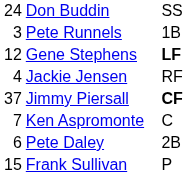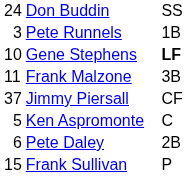 <table>
 <tr>
 <td>24</td>
 <td><a href='#'>Don Buddin</a></td>
 <td>SS</td>
 </tr>
 <tr>
 <td>  3</td>
 <td><a href='#'>Pete Runnels</a></td>
 <td>1B</td>
 </tr>
 <tr>
-<td>12</td>
+<td>10</td>
 <td><a href='#'>Gene Stephens</a>   </td>
 <td><strong>LF</strong></td>
 </tr>
 <tr>
-<td>  4</td>
-<td><a href='#'>Jackie Jensen</a></td>
-<td>RF</td>
+<td>11</td>
+<td><a href='#'>Frank Malzone</a></td>
+<td>3B</td>
 </tr>
 <tr>
 <td>37</td>
 <td><a href='#'>Jimmy Piersall</a></td>
-<td><strong>CF</strong></td>
+<td>CF</td>
 </tr>
 <tr>
-<td>  7</td>
+<td>  5</td>
 <td><a href='#'>Ken Aspromonte</a>   </td>
 <td>C</td>
 </tr>
 <tr>
 <td>  6</td>
 <td><a href='#'>Pete Daley</a></td>
 <td>2B</td>
 </tr>
 <tr>
 <td>15</td>
 <td><a href='#'>Frank Sullivan</a></td>
 <td>P</td>
 </tr>
 <tr>
 </tr>
 </table>
